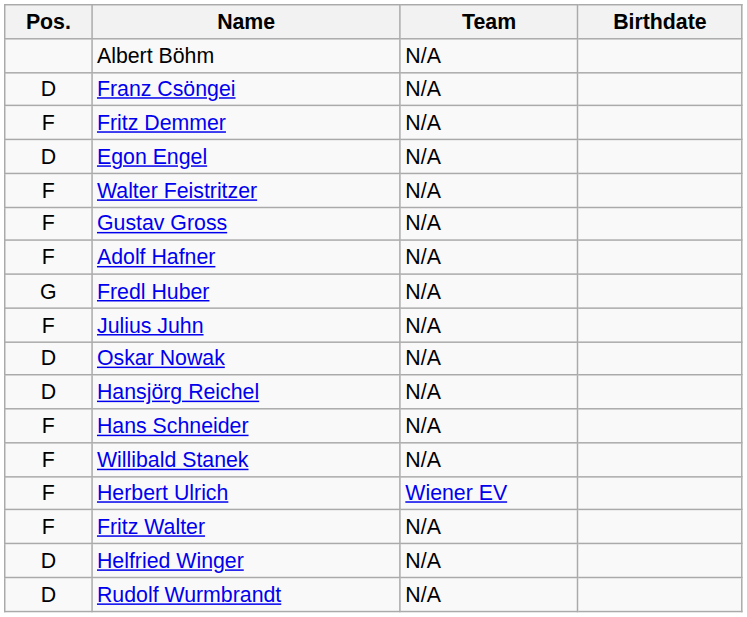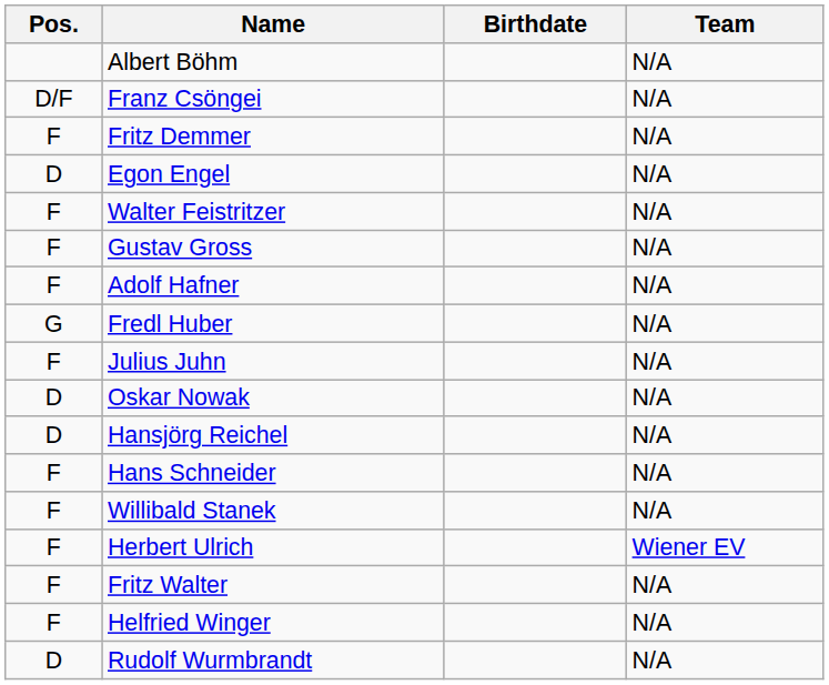 <table class="wikitable sortable" width="80%" style="font-size: 90%; text-align: center;">
 <tr>
 <th>Pos.</th>
 <th>Name</th>
+<th>Birthdate</th>
 <th>Team</th>
-<th>Birthdate</th>
 </tr>
 <tr>
 <td></td>
 <td style="text-align:left;">Albert Böhm</td>
+<td style="text-align:right;"></td>
 <td style="text-align:left;">N/A</td>
-<td style="text-align:right;"></td>
 </tr>
 <tr>
-<td>D</td>
+<td>D/F</td>
 <td style="text-align:left;"><a href='#'>Franz Csöngei</a></td>
+<td style="text-align:right;"></td>
 <td style="text-align:left;">N/A</td>
-<td style="text-align:right;"></td>
 </tr>
 <tr>
 <td>F</td>
 <td style="text-align:left;"><a href='#'>Fritz Demmer</a></td>
+<td style="text-align:right;"></td>
 <td style="text-align:left;">N/A</td>
-<td style="text-align:right;"></td>
 </tr>
 <tr>
 <td>D</td>
 <td style="text-align:left;"><a href='#'>Egon Engel</a></td>
+<td style="text-align:right;"></td>
 <td style="text-align:left;">N/A</td>
-<td style="text-align:right;"></td>
 </tr>
 <tr>
 <td>F</td>
 <td style="text-align:left;"><a href='#'>Walter Feistritzer</a></td>
+<td style="text-align:right;"></td>
 <td style="text-align:left;">N/A</td>
-<td style="text-align:right;"></td>
 </tr>
 <tr>
 <td>F</td>
 <td style="text-align:left;"><a href='#'>Gustav Gross</a></td>
+<td style="text-align:right;"></td>
 <td style="text-align:left;">N/A</td>
-<td style="text-align:right;"></td>
 </tr>
 <tr>
 <td>F</td>
 <td style="text-align:left;"><a href='#'>Adolf Hafner</a></td>
+<td style="text-align:right;"></td>
 <td style="text-align:left;">N/A</td>
-<td style="text-align:right;"></td>
 </tr>
 <tr>
 <td>G</td>
 <td style="text-align:left;"><a href='#'>Fredl Huber</a></td>
+<td style="text-align:right;"></td>
 <td style="text-align:left;">N/A</td>
-<td style="text-align:right;"></td>
 </tr>
 <tr>
 <td>F</td>
 <td style="text-align:left;"><a href='#'>Julius Juhn</a></td>
+<td style="text-align:right;"></td>
 <td style="text-align:left;">N/A</td>
-<td style="text-align:right;"></td>
 </tr>
 <tr>
 <td>D</td>
 <td style="text-align:left;"><a href='#'>Oskar Nowak</a></td>
+<td style="text-align:right;"></td>
 <td style="text-align:left;">N/A</td>
-<td style="text-align:right;"></td>
 </tr>
 <tr>
 <td>D</td>
 <td style="text-align:left;"><a href='#'>Hansjörg Reichel</a></td>
+<td style="text-align:right;"></td>
 <td style="text-align:left;">N/A</td>
-<td style="text-align:right;"></td>
 </tr>
 <tr>
 <td>F</td>
 <td style="text-align:left;"><a href='#'>Hans Schneider</a></td>
+<td style="text-align:right;"></td>
 <td style="text-align:left;">N/A</td>
-<td style="text-align:right;"></td>
 </tr>
 <tr>
 <td>F</td>
 <td style="text-align:left;"><a href='#'>Willibald Stanek</a></td>
+<td style="text-align:right;"></td>
 <td style="text-align:left;">N/A</td>
-<td style="text-align:right;"></td>
 </tr>
 <tr>
 <td>F</td>
 <td style="text-align:left;"><a href='#'>Herbert Ulrich</a></td>
+<td style="text-align:right;"></td>
 <td style="text-align:left;"> <a href='#'>Wiener EV</a></td>
-<td style="text-align:right;"></td>
 </tr>
 <tr>
 <td>F</td>
 <td style="text-align:left;"><a href='#'>Fritz Walter</a></td>
+<td style="text-align:right;"></td>
 <td style="text-align:left;">N/A</td>
-<td style="text-align:right;"></td>
 </tr>
 <tr>
-<td>D</td>
+<td>F</td>
 <td style="text-align:left;"><a href='#'>Helfried Winger</a></td>
+<td style="text-align:right;"></td>
 <td style="text-align:left;">N/A</td>
-<td style="text-align:right;"></td>
 </tr>
 <tr>
 <td>D</td>
 <td style="text-align:left;"><a href='#'>Rudolf Wurmbrandt</a></td>
+<td style="text-align:right;"></td>
 <td style="text-align:left;">N/A</td>
-<td style="text-align:right;"></td>
 </tr>
 </table>
